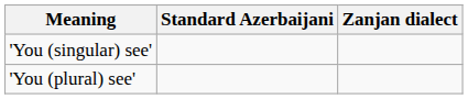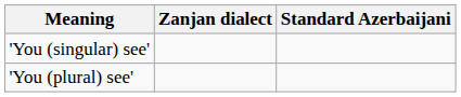 <table class="wikitable">
 <tr>
 <th>Meaning</th>
+<th>Zanjan dialect</th>
 <th>Standard Azerbaijani</th>
-<th>Zanjan dialect</th>
 </tr>
 <tr>
 <td>'You (singular) see'</td>
 <td></td>
 <td></td>
 </tr>
 <tr>
 <td>'You (plural) see'</td>
 <td></td>
 <td></td>
 </tr>
 </table>
